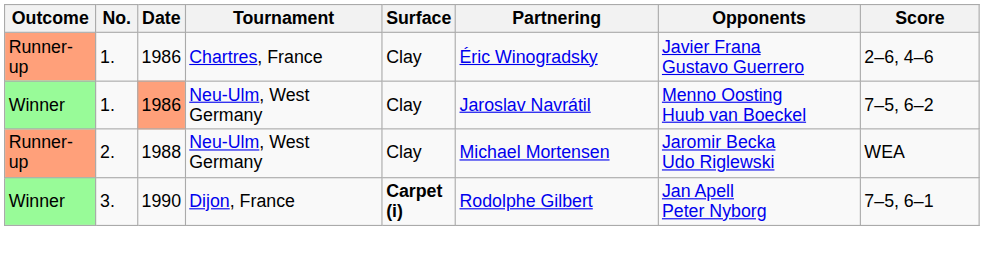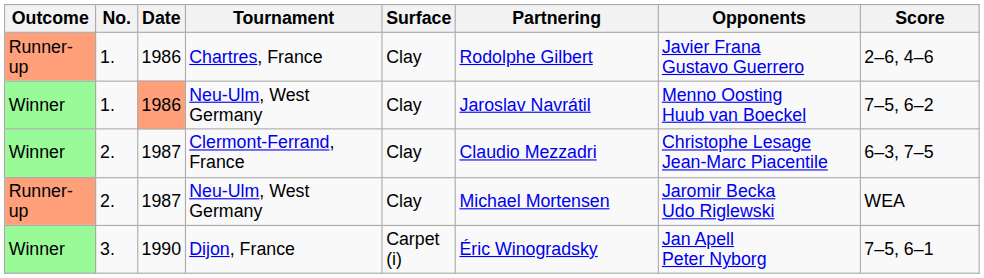 <table class="wikitable">
 <tr>
 <th width=75>Outcome</th>
 <th width=30>No.</th>
 <th width=30>Date</th>
 <th width=170>Tournament</th>
 <th width=40>Surface</th>
 <th width=175>Partnering</th>
 <th width=175>Opponents</th>
 <th width=100>Score</th>
 </tr>
 <tr>
 <td bgcolor=FFA07A>Runner-up</td>
 <td>1.</td>
 <td>1986</td>
 <td><a href='#'>Chartres</a>, France</td>
 <td>Clay</td>
-<td> <a href='#'>Éric Winogradsky</a></td>
+<td> <a href='#'>Rodolphe Gilbert</a></td>
 <td> <a href='#'>Javier Frana</a> <br>  <a href='#'>Gustavo Guerrero</a></td>
 <td>2–6, 4–6</td>
 </tr>
 <tr>
 <td bgcolor=98FB98>Winner</td>
 <td>1.</td>
 <td style="background: lightsalmon;">1986</td>
 <td><a href='#'>Neu-Ulm</a>, West Germany</td>
 <td>Clay</td>
 <td> <a href='#'>Jaroslav Navrátil</a></td>
 <td> <a href='#'>Menno Oosting</a> <br>  <a href='#'>Huub van Boeckel</a></td>
 <td>7–5, 6–2</td>
 </tr>
 <tr>
+<td bgcolor=98FB98>Winner</td>
+<td>2.</td>
+<td>1987</td>
+<td><a href='#'>Clermont-Ferrand</a>, France</td>
+<td>Clay</td>
+<td> <a href='#'>Claudio Mezzadri</a></td>
+<td> <a href='#'>Christophe Lesage</a> <br>  <a href='#'>Jean-Marc Piacentile</a></td>
+<td>6–3, 7–5</td>
+</tr>
+<tr>
 <td bgcolor=FFA07A>Runner-up</td>
 <td>2.</td>
-<td>1988</td>
+<td>1987</td>
 <td><a href='#'>Neu-Ulm</a>, West Germany</td>
 <td>Clay</td>
 <td> <a href='#'>Michael Mortensen</a></td>
 <td> <a href='#'>Jaromir Becka</a> <br>  <a href='#'>Udo Riglewski</a></td>
 <td>WEA</td>
 </tr>
 <tr>
 <td bgcolor=98FB98>Winner</td>
 <td>3.</td>
 <td>1990</td>
 <td><a href='#'>Dijon</a>, France</td>
-<td><strong>Carpet (i)</strong></td>
-<td> <a href='#'>Rodolphe Gilbert</a></td>
+<td>Carpet (i)</td>
+<td> <a href='#'>Éric Winogradsky</a></td>
 <td> <a href='#'>Jan Apell</a> <br>  <a href='#'>Peter Nyborg</a></td>
 <td>7–5, 6–1</td>
 </tr>
 </table>
